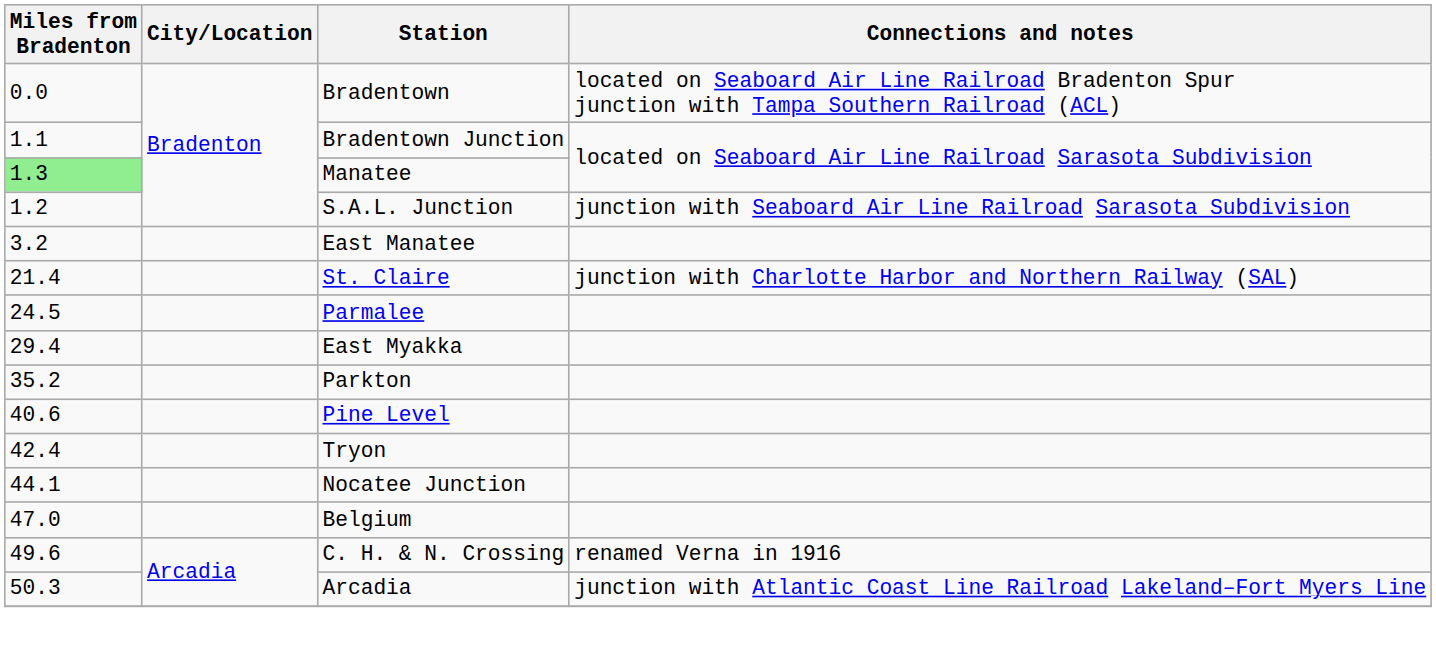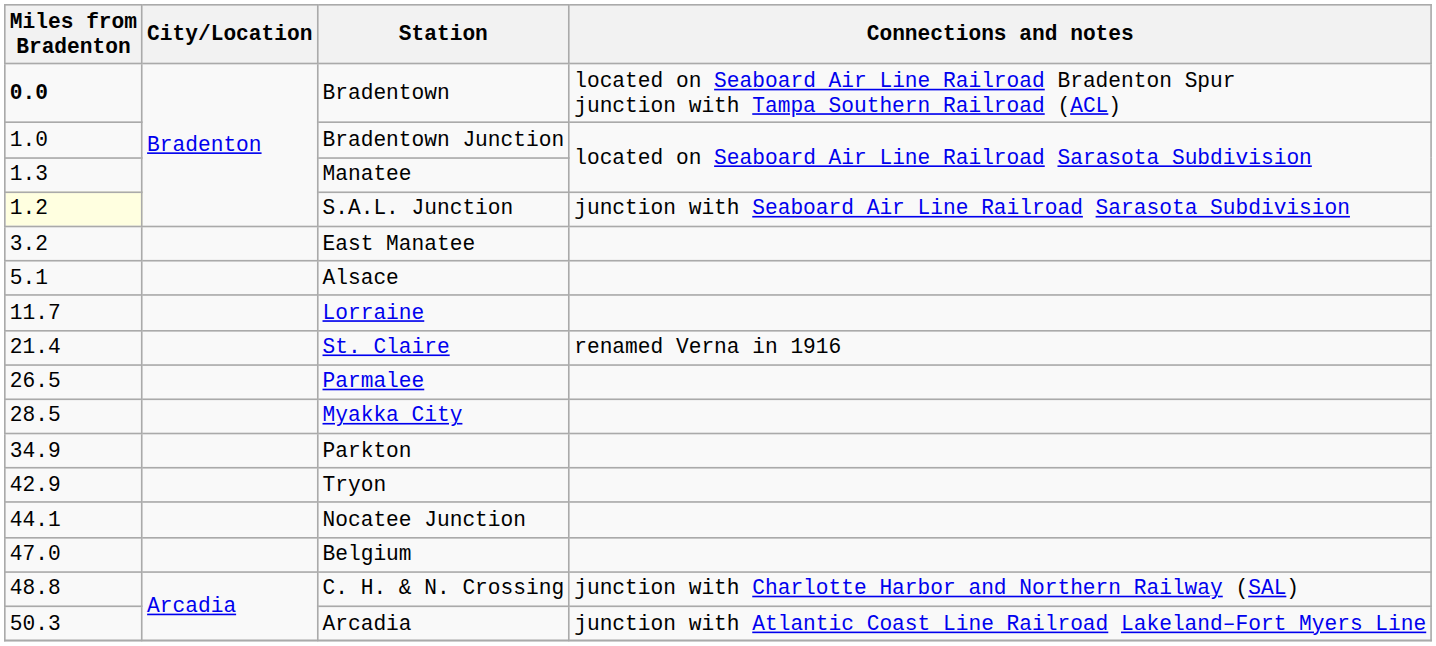 <table class="wikitable">
 <tr>
 <th>Miles from<br>Bradenton</th>
 <th>City/Location</th>
 <th>Station</th>
 <th>Connections and notes</th>
 </tr>
 <tr>
-<td>0.0</td>
+<td><strong>0.0</strong></td>
 <td ! rowspan="4"><a href='#'>Bradenton</a></td>
 <td>Bradentown</td>
 <td>located on <a href='#'>Seaboard Air Line Railroad</a> Bradenton Spur<br>junction with <a href='#'>Tampa Southern Railroad</a> (<a href='#'>ACL</a>)</td>
 </tr>
 <tr>
-<td>1.1</td>
+<td>1.0</td>
 <td>Bradentown Junction</td>
 <td ! rowspan="2">located on <a href='#'>Seaboard Air Line Railroad</a> <a href='#'>Sarasota Subdivision</a></td>
 </tr>
 <tr>
-<td style="background: lightgreen;">1.3</td>
+<td>1.3</td>
 <td>Manatee</td>
 </tr>
 <tr>
-<td>1.2</td>
+<td style="background: lightyellow;">1.2</td>
 <td>S.A.L. Junction</td>
 <td>junction with <a href='#'>Seaboard Air Line Railroad</a> <a href='#'>Sarasota Subdivision</a></td>
 </tr>
 <tr>
 <td>3.2</td>
 <td></td>
 <td>East Manatee</td>
 <td></td>
 </tr>
 <tr>
+<td>5.1</td>
+<td></td>
+<td>Alsace</td>
+<td></td>
+</tr>
+<tr>
+<td>11.7</td>
+<td></td>
+<td><a href='#'>Lorraine</a></td>
+<td></td>
+</tr>
+<tr>
 <td>21.4</td>
 <td></td>
 <td><a href='#'>St. Claire</a></td>
-<td>junction with <a href='#'>Charlotte Harbor and Northern Railway</a> (<a href='#'>SAL</a>)</td>
+<td>renamed Verna in 1916</td>
 </tr>
 <tr>
-<td>24.5</td>
+<td>26.5</td>
 <td></td>
 <td><a href='#'>Parmalee</a></td>
 <td></td>
 </tr>
 <tr>
-<td>29.4</td>
+<td>28.5</td>
 <td></td>
-<td>East Myakka</td>
+<td><a href='#'>Myakka City</a></td>
 <td></td>
 </tr>
 <tr>
-<td>35.2</td>
+<td>34.9</td>
 <td></td>
 <td>Parkton</td>
 <td></td>
 </tr>
 <tr>
-<td>40.6</td>
-<td></td>
-<td><a href='#'>Pine Level</a></td>
-<td></td>
-</tr>
-<tr>
-<td>42.4</td>
+<td>42.9</td>
 <td></td>
 <td>Tryon</td>
 <td></td>
 </tr>
 <tr>
 <td>44.1</td>
 <td></td>
 <td>Nocatee Junction</td>
 <td></td>
 </tr>
 <tr>
 <td>47.0</td>
 <td></td>
 <td>Belgium</td>
 <td></td>
 </tr>
 <tr>
-<td>49.6</td>
+<td>48.8</td>
 <td ! rowspan="2"><a href='#'>Arcadia</a></td>
 <td>C. H. & N. Crossing</td>
-<td>renamed Verna in 1916</td>
+<td>junction with <a href='#'>Charlotte Harbor and Northern Railway</a> (<a href='#'>SAL</a>)</td>
 </tr>
 <tr>
 <td>50.3</td>
 <td>Arcadia</td>
 <td>junction with <a href='#'>Atlantic Coast Line Railroad</a> <a href='#'>Lakeland–Fort Myers Line</a></td>
 </tr>
 <tr>
 </tr>
 </table>
